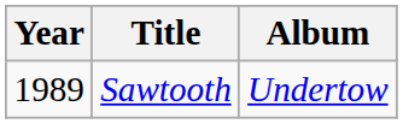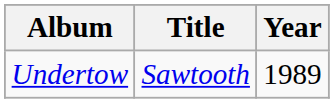 <table class="wikitable" border="1">
 <tr>
+<th>Album</th>
+<th>Title</th>
 <th>Year</th>
-<th>Title</th>
-<th>Album</th>
 </tr>
 <tr>
+<td><em><a href='#'>Undertow</a></em></td>
+<td><em><a href='#'>Sawtooth</a></em></td>
 <td>1989</td>
-<td><em><a href='#'>Sawtooth</a></em></td>
-<td><em><a href='#'>Undertow</a></em></td>
 </tr>
 </table>
